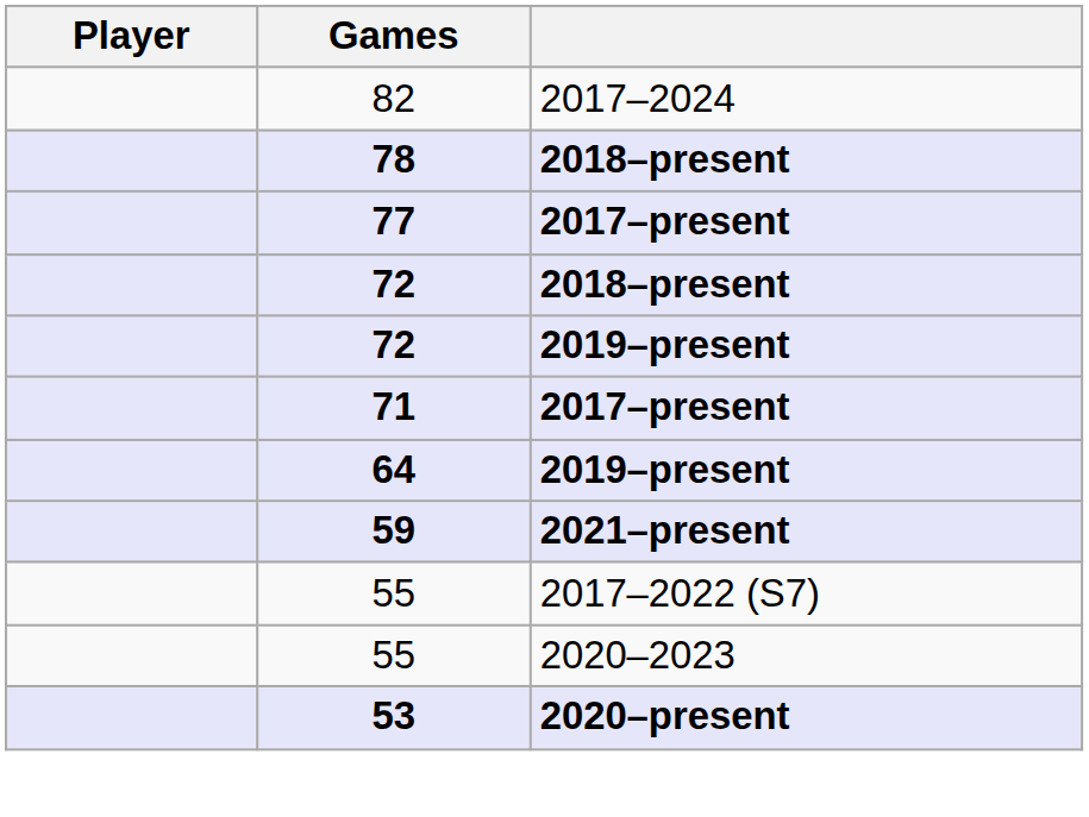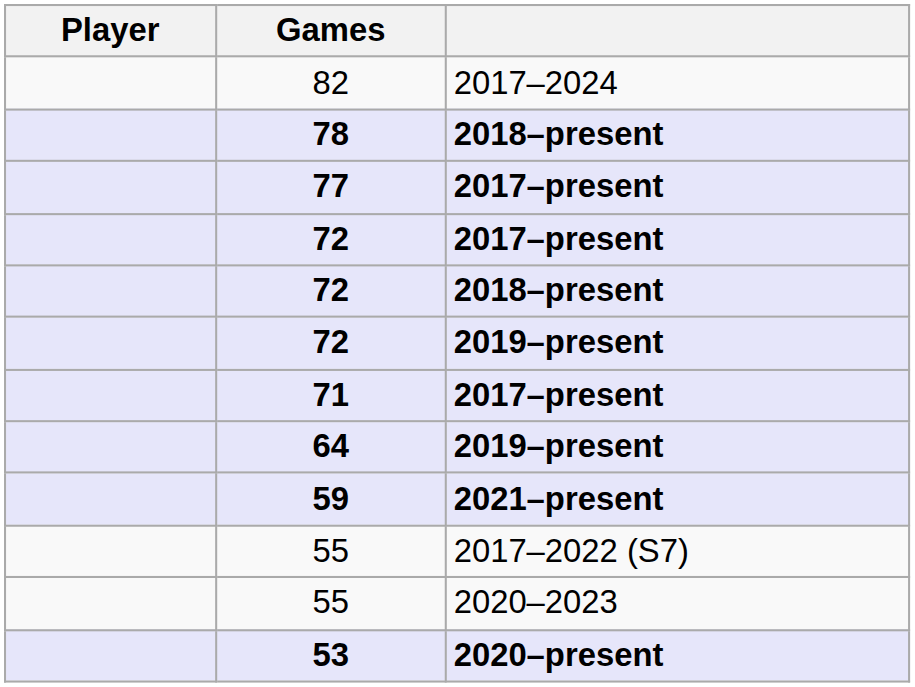 <table class="wikitable sortable" width=35%>
 <tr>
 <th>Player</th>
 <th>Games</th>
 <th></th>
 </tr>
 <tr>
 <td></td>
 <td align=center>82</td>
 <td>2017–2024</td>
 </tr>
 <tr style=background:#E6E6FA>
 <td><strong></strong></td>
 <td align=center><strong>78</strong></td>
 <td><strong>2018–present</strong></td>
 </tr>
 <tr style=background:#E6E6FA>
 <td><strong></strong></td>
 <td align=center><strong>77</strong></td>
+<td><strong>2017–present</strong></td>
+</tr>
+<tr style=background:#E6E6FA>
+<td><strong></strong></td>
+<td align=center><strong>72</strong></td>
 <td><strong>2017–present</strong></td>
 </tr>
 <tr style=background:#E6E6FA>
 <td><strong></strong></td>
 <td align=center><strong>72</strong></td>
 <td><strong>2018–present</strong></td>
 </tr>
 <tr style=background:#E6E6FA>
 <td><strong></strong></td>
 <td align=center><strong>72</strong></td>
 <td><strong>2019–present</strong></td>
 </tr>
 <tr style=background:#E6E6FA>
 <td><strong></strong></td>
 <td align=center><strong>71</strong></td>
 <td><strong>2017–present</strong></td>
 </tr>
 <tr style=background:#E6E6FA>
 <td><strong></strong></td>
 <td align=center><strong>64</strong></td>
 <td><strong>2019–present</strong></td>
 </tr>
 <tr style=background:#E6E6FA>
 <td><strong></strong></td>
 <td align=center><strong>59</strong></td>
 <td><strong>2021–present</strong></td>
 </tr>
 <tr>
 <td></td>
 <td align=center>55</td>
 <td>2017–2022 (S7)</td>
 </tr>
 <tr>
 <td></td>
 <td align=center>55</td>
 <td>2020–2023</td>
 </tr>
 <tr style=background:#E6E6FA>
 <td><strong></strong></td>
 <td align=center><strong>53</strong></td>
 <td><strong>2020–present</strong></td>
 </tr>
 </table>
